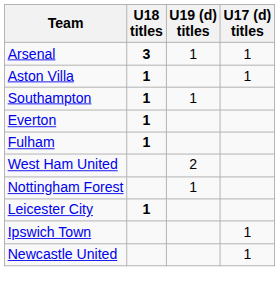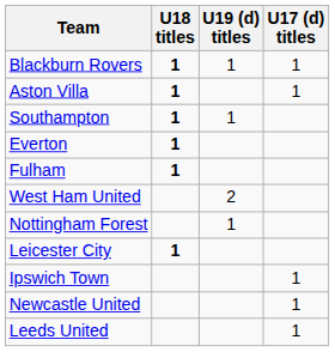 <table class="wikitable sortable" style="text-align:center">
 <tr>
 <th>Team</th>
 <th>U18 <br>titles</th>
 <th>U19 (d) <br>titles</th>
 <th>U17 (d) <br>titles</th>
 </tr>
 <tr>
-<td align=left><a href='#'>Arsenal</a></td>
-<td><strong>3</strong></td>
+<td align=left><a href='#'>Blackburn Rovers</a></td>
+<td><strong>1</strong></td>
 <td>1</td>
 <td>1</td>
 </tr>
 <tr>
 <td align=left><a href='#'>Aston Villa</a></td>
 <td><strong>1</strong></td>
 <td></td>
 <td>1</td>
 </tr>
 <tr>
 <td align=left><a href='#'>Southampton</a></td>
 <td><strong>1</strong></td>
 <td>1</td>
 <td></td>
 </tr>
 <tr>
 <td align=left><a href='#'>Everton</a></td>
 <td><strong>1</strong></td>
 <td></td>
 <td></td>
 </tr>
 <tr>
 <td align=left><a href='#'>Fulham</a></td>
 <td><strong>1</strong></td>
 <td></td>
 <td></td>
 </tr>
 <tr>
 <td align=left><a href='#'>West Ham United</a></td>
 <td></td>
 <td>2</td>
 <td></td>
 </tr>
 <tr>
 <td align=left><a href='#'>Nottingham Forest</a></td>
 <td></td>
 <td>1</td>
 <td></td>
 </tr>
 <tr>
 <td align=left><a href='#'>Leicester City</a></td>
 <td><strong>1</strong></td>
 <td></td>
 <td></td>
 </tr>
 <tr>
 <td align=left><a href='#'>Ipswich Town</a></td>
 <td></td>
 <td></td>
 <td>1</td>
 </tr>
 <tr>
 <td align=left><a href='#'>Newcastle United</a></td>
 <td></td>
 <td></td>
 <td>1</td>
 </tr>
+<tr>
+<td align=left><a href='#'>Leeds United</a></td>
+<td></td>
+<td></td>
+<td>1</td>
+</tr>
 </table>
